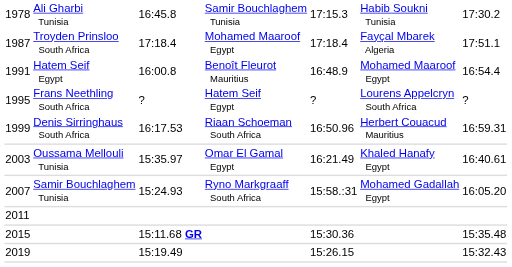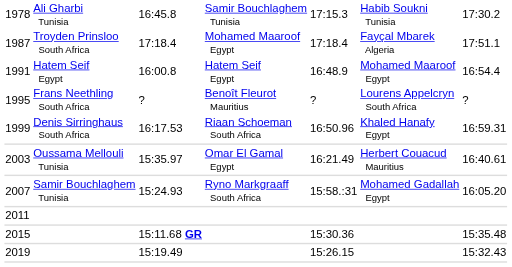 <table>
 <tr>
 <td>1978</td>
 <td><a href='#'>Ali Gharbi</a> <small><br>    Tunisia </small></td>
 <td>16:45.8</td>
 <td><a href='#'>Samir Bouchlaghem</a> <small><br>    Tunisia </small></td>
 <td>17:15.3</td>
 <td><a href='#'>Habib Soukni</a> <small><br>    Tunisia </small></td>
 <td>17:30.2</td>
 </tr>
 <tr>
 <td>1987</td>
 <td><a href='#'>Troyden Prinsloo</a> <small><br>   South Africa</small></td>
 <td>17:18.4</td>
 <td><a href='#'>Mohamed Maaroof</a> <small><br>    Egypt </small></td>
 <td>17:18.4</td>
 <td><a href='#'>Fayçal Mbarek</a> <small><br>    Algeria </small></td>
 <td>17:51.1</td>
 </tr>
 <tr>
 <td>1991</td>
 <td><a href='#'>Hatem Seif</a> <small><br>    Egypt </small></td>
 <td>16:00.8</td>
-<td><a href='#'>Benoît Fleurot</a> <small><br>    Mauritius </small></td>
+<td><a href='#'>Hatem Seif</a> <small><br>    Egypt </small></td>
 <td>16:48.9</td>
 <td><a href='#'>Mohamed Maaroof</a> <small><br>    Egypt </small></td>
 <td>16:54.4</td>
 </tr>
 <tr>
 <td>1995</td>
 <td><a href='#'>Frans Neethling</a> <small><br>    South Africa </small></td>
 <td>?</td>
-<td><a href='#'>Hatem Seif</a> <small><br>    Egypt </small></td>
+<td><a href='#'>Benoît Fleurot</a> <small><br>    Mauritius </small></td>
 <td>?</td>
 <td><a href='#'>Lourens Appelcryn</a> <small><br>    South Africa </small></td>
 <td>?</td>
 </tr>
 <tr>
 <td>1999</td>
 <td><a href='#'>Denis Sirringhaus</a> <small><br>    South Africa </small></td>
 <td>16:17.53</td>
 <td><a href='#'>Riaan Schoeman</a> <small><br>   South Africa</small></td>
 <td>16:50.96</td>
-<td><a href='#'>Herbert Couacud</a> <small><br>    Mauritius </small></td>
+<td><a href='#'>Khaled Hanafy</a> <small><br>    Egypt </small></td>
 <td>16:59.31</td>
 </tr>
 <tr bgcolor=#DDDDDD>
 <td colspan=7></td>
 </tr>
 <tr>
 <td>2003</td>
 <td><a href='#'>Oussama Mellouli</a> <small><br>    Tunisia </small></td>
 <td>15:35.97</td>
 <td><a href='#'>Omar El Gamal</a> <small><br>    Egypt </small></td>
 <td>16:21.49</td>
-<td><a href='#'>Khaled Hanafy</a> <small><br>    Egypt </small></td>
+<td><a href='#'>Herbert Couacud</a> <small><br>    Mauritius </small></td>
 <td>16:40.61</td>
 </tr>
 <tr bgcolor=#DDDDDD>
 <td colspan=7></td>
 </tr>
 <tr>
 <td>2007</td>
 <td><a href='#'>Samir Bouchlaghem</a> <small><br>    Tunisia </small></td>
 <td>15:24.93</td>
 <td><a href='#'>Ryno Markgraaff</a> <small><br>    South Africa </small></td>
 <td>15:58.:31</td>
 <td><a href='#'>Mohamed Gadallah</a> <small><br>   Egypt</small></td>
 <td>16:05.20</td>
 </tr>
 <tr bgcolor=#DDDDDD>
 <td colspan=7></td>
 </tr>
 <tr>
 <td>2011</td>
 <td></td>
 <td></td>
 <td></td>
 <td></td>
 <td></td>
 <td></td>
 </tr>
 <tr bgcolor=#DDDDDD>
 <td colspan=7></td>
 </tr>
 <tr>
 <td>2015<br></td>
 <td></td>
 <td>15:11.68 <strong><a href='#'>GR</a></strong></td>
 <td></td>
 <td>15:30.36</td>
 <td></td>
 <td>15:35.48</td>
 </tr>
 <tr bgcolor=#DDDDDD>
 <td colspan=7></td>
 </tr>
 <tr>
 <td>2019<br></td>
 <td></td>
 <td>15:19.49</td>
 <td></td>
 <td>15:26.15</td>
 <td></td>
 <td>15:32.43</td>
 </tr>
 <tr bgcolor=#DDDDDD>
 <td colspan=7></td>
 </tr>
 </table>
